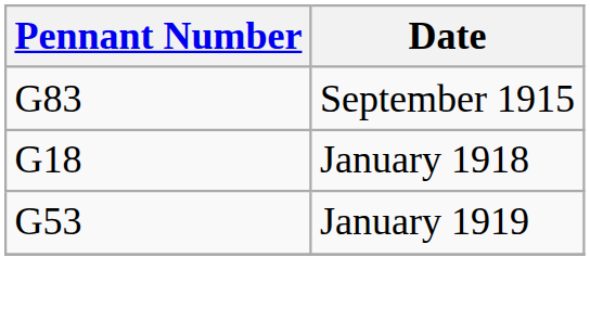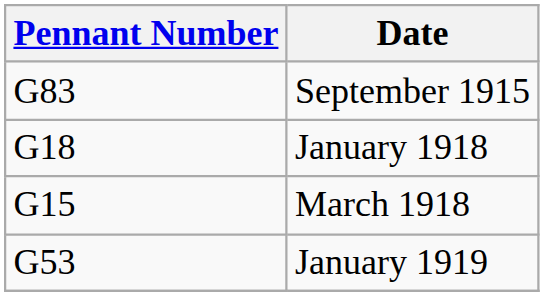 <table class="wikitable" style="text-align:left">
 <tr>
 <th><a href='#'>Pennant Number</a></th>
 <th>Date</th>
 </tr>
 <tr>
 <td>G83</td>
 <td>September 1915</td>
 </tr>
 <tr>
 <td>G18</td>
 <td>January 1918</td>
 </tr>
 <tr>
+<td>G15</td>
+<td>March 1918</td>
+</tr>
+<tr>
 <td>G53</td>
 <td>January 1919</td>
 </tr>
 <tr>
 </tr>
 </table>
